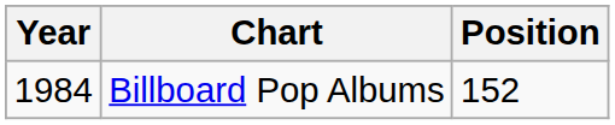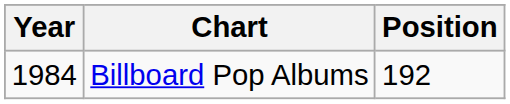 <table class="wikitable">
 <tr>
 <th align="left">Year</th>
 <th align="left">Chart</th>
 <th align="left">Position</th>
 </tr>
 <tr>
 <td align="left">1984</td>
 <td align="left"><a href='#'>Billboard</a> Pop Albums</td>
-<td align="left">152</td>
+<td align="left">192</td>
 </tr>
 </table>
